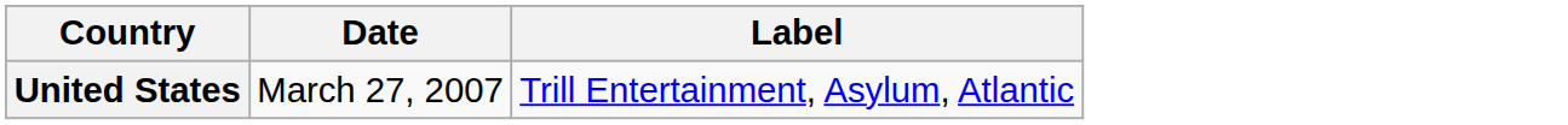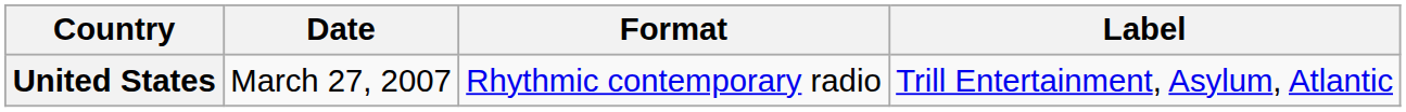 <table class="wikitable plainrowheaders">
 <tr>
 <th scope="col">Country</th>
 <th scope="col">Date</th>
+<th scope="col">Format</th>
 <th scope="col">Label</th>
 </tr>
 <tr>
 <th scope="row">United States</th>
 <td>March 27, 2007</td>
+<td><a href='#'>Rhythmic contemporary</a> radio</td>
 <td><a href='#'>Trill Entertainment</a>, <a href='#'>Asylum</a>, <a href='#'>Atlantic</a></td>
 </tr>
 </table>
